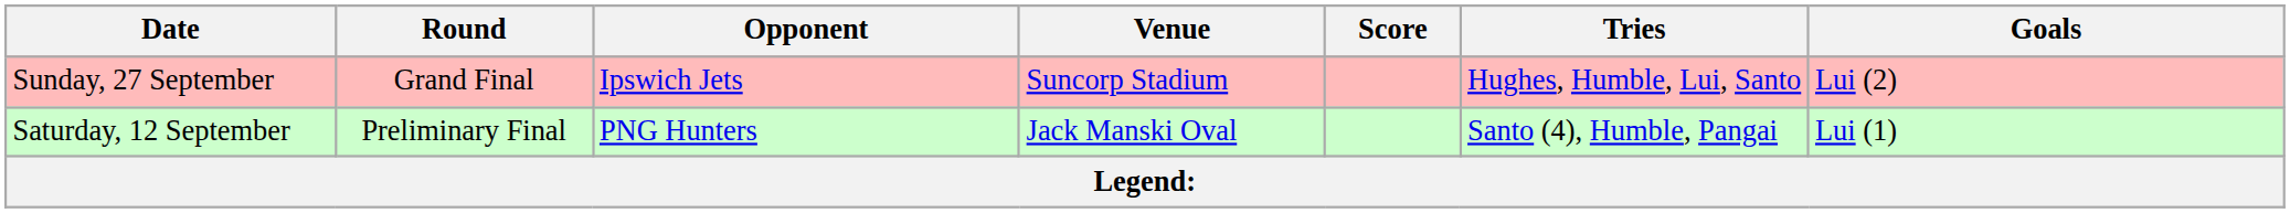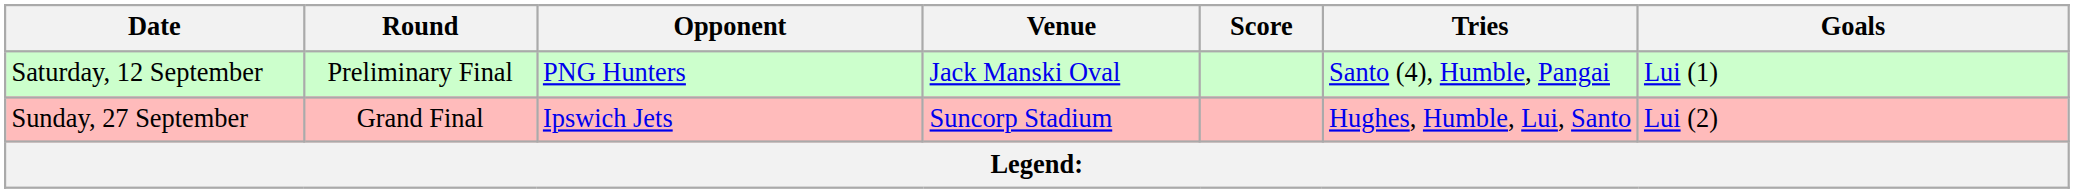 <table class="wikitable" style="font-size:75%;">
 <tr>
 <th style="width:130px;">Date</th>
 <th style="width:100px;">Round</th>
 <th style="width:170px;">Opponent</th>
 <th style="width:120px;">Venue</th>
 <th style="width:50px;">Score</th>
 <th style="width:400x;">Tries</th>
 <th style="width:190px;">Goals</th>
 </tr>
+<tr style="background:#cfc;">
+<td>Saturday, 12 September</td>
+<td style="text-align:center;">Preliminary Final</td>
+<td> <a href='#'>PNG Hunters</a></td>
+<td><a href='#'>Jack Manski Oval</a></td>
+<td></td>
+<td><a href='#'>Santo</a> (4), <a href='#'>Humble</a>, <a href='#'>Pangai</a></td>
+<td><a href='#'>Lui</a> (1)</td>
+</tr>
 <tr style="background:#fbb;">
 <td>Sunday, 27 September</td>
 <td style="text-align:center;">Grand Final</td>
 <td> <a href='#'>Ipswich Jets</a></td>
 <td><a href='#'>Suncorp Stadium</a></td>
 <td></td>
 <td><a href='#'>Hughes</a>, <a href='#'>Humble</a>, <a href='#'>Lui</a>, <a href='#'>Santo</a></td>
 <td><a href='#'>Lui</a> (2)</td>
 </tr>
-<tr style="background:#cfc;">
-<td>Saturday, 12 September</td>
-<td style="text-align:center;">Preliminary Final</td>
-<td> <a href='#'>PNG Hunters</a></td>
-<td><a href='#'>Jack Manski Oval</a></td>
-<td></td>
-<td><a href='#'>Santo</a> (4), <a href='#'>Humble</a>, <a href='#'>Pangai</a></td>
-<td><a href='#'>Lui</a> (1)</td>
-</tr>
 <tr>
 <th colspan="7"><strong>Legend</strong>:    </th>
 </tr>
 </table>
